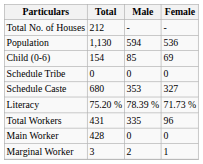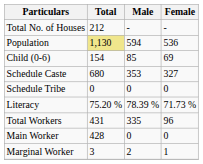 <table class="wikitable sortable">
 <tr>
 <th>Particulars</th>
 <th>Total</th>
 <th>Male</th>
 <th>Female</th>
 </tr>
 <tr>
 <td>Total No. of Houses</td>
 <td>212</td>
 <td>-</td>
 <td>-</td>
 </tr>
 <tr>
 <td>Population</td>
-<td>1,130</td>
+<td style="background: khaki;">1,130</td>
 <td>594</td>
 <td>536</td>
 </tr>
 <tr>
 <td>Child (0-6)</td>
 <td>154</td>
 <td>85</td>
 <td>69</td>
 </tr>
 <tr>
+<td>Schedule Caste</td>
+<td>680</td>
+<td>353</td>
+<td>327</td>
+</tr>
+<tr>
 <td>Schedule Tribe</td>
 <td>0</td>
 <td>0</td>
 <td>0</td>
-</tr>
-<tr>
-<td>Schedule Caste</td>
-<td>680</td>
-<td>353</td>
-<td>327</td>
 </tr>
 <tr>
 <td>Literacy</td>
 <td>75.20 %</td>
 <td>78.39 %</td>
 <td>71.73 %</td>
 </tr>
 <tr>
 <td>Total Workers</td>
 <td>431</td>
 <td>335</td>
 <td>96</td>
 </tr>
 <tr>
 <td>Main Worker</td>
 <td>428</td>
 <td>0</td>
 <td>0</td>
 </tr>
 <tr>
 <td>Marginal Worker</td>
 <td>3</td>
 <td>2</td>
 <td>1</td>
 </tr>
 <tr>
 </tr>
 </table>
